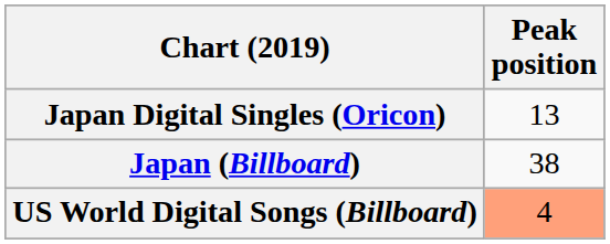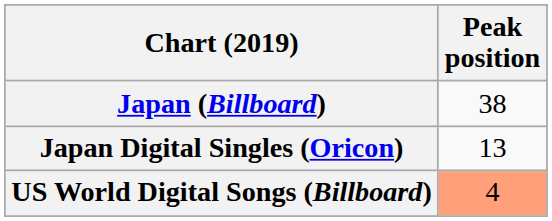 <table class="wikitable sortable plainrowheaders" style="text-align:center;">
 <tr>
 <th>Chart (2019)</th>
 <th>Peak<br>position</th>
 </tr>
 <tr>
+<th scope="row"><a href='#'>Japan</a> (<em><a href='#'>Billboard</a></em>)</th>
+<td>38</td>
+</tr>
+<tr>
 <th scope="row">Japan Digital Singles (<a href='#'>Oricon</a>)</th>
 <td>13</td>
-</tr>
-<tr>
-<th scope="row"><a href='#'>Japan</a> (<em><a href='#'>Billboard</a></em>)</th>
-<td>38</td>
 </tr>
 <tr>
 <th scope="row">US World Digital Songs (<em>Billboard</em>)</th>
 <td style="background: lightsalmon;">4</td>
 </tr>
 </table>
